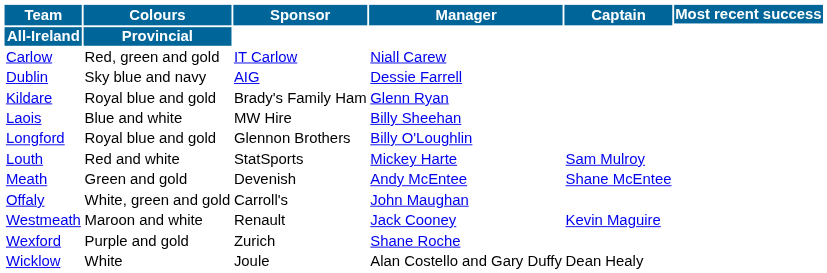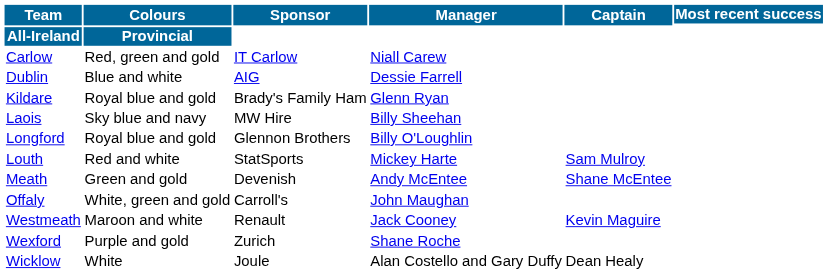 <table cellpadding="1" style="margin:1em auto;">
 <tr style="background:#069; color:white;">
 <th rowspan="2">Team</th>
 <th rowspan="2">Colours</th>
 <th rowspan="2">Sponsor</th>
 <th rowspan="2">Manager</th>
 <th rowspan="2">Captain</th>
 <th colspan="2">Most recent success</th>
 </tr>
 <tr>
 </tr>
 <tr style="background:#069; color:white;">
 <th>All-Ireland</th>
 <th>Provincial</th>
 </tr>
 <tr>
 <td><a href='#'>Carlow</a></td>
 <td> Red, green and gold</td>
 <td><a href='#'>IT Carlow</a></td>
 <td><a href='#'>Niall Carew</a></td>
 <td></td>
 <td></td>
 <td></td>
 </tr>
 <tr>
 <td><a href='#'>Dublin</a></td>
-<td> Sky blue and navy</td>
+<td> Blue and white</td>
 <td><a href='#'>AIG</a></td>
 <td><a href='#'>Dessie Farrell</a></td>
 <td></td>
 <td></td>
 <td></td>
 </tr>
 <tr>
 <td><a href='#'>Kildare</a></td>
 <td> Royal blue and gold</td>
 <td>Brady's Family Ham</td>
 <td><a href='#'>Glenn Ryan</a></td>
 <td></td>
 <td></td>
 <td></td>
 </tr>
 <tr>
 <td><a href='#'>Laois</a></td>
-<td> Blue and white</td>
+<td> Sky blue and navy</td>
 <td>MW Hire</td>
 <td><a href='#'>Billy Sheehan</a></td>
 <td></td>
 <td></td>
 <td></td>
 </tr>
 <tr>
 <td><a href='#'>Longford</a></td>
 <td> Royal blue and gold</td>
 <td>Glennon Brothers</td>
 <td><a href='#'>Billy O'Loughlin</a></td>
 <td></td>
 <td></td>
 <td></td>
 </tr>
 <tr>
 <td><a href='#'>Louth</a></td>
 <td> Red and white</td>
 <td>StatSports</td>
 <td><a href='#'>Mickey Harte</a></td>
 <td><a href='#'>Sam Mulroy</a></td>
 <td></td>
 <td></td>
 </tr>
 <tr>
 <td><a href='#'>Meath</a></td>
 <td> Green and gold</td>
 <td>Devenish</td>
 <td><a href='#'>Andy McEntee</a></td>
 <td><a href='#'>Shane McEntee</a></td>
 <td></td>
 <td></td>
 </tr>
 <tr>
 <td><a href='#'>Offaly</a></td>
 <td> White, green and gold</td>
 <td>Carroll's</td>
 <td><a href='#'>John Maughan</a></td>
 <td></td>
 <td></td>
 <td></td>
 </tr>
 <tr>
 <td><a href='#'>Westmeath</a></td>
 <td> Maroon and white</td>
 <td>Renault</td>
 <td><a href='#'>Jack Cooney</a></td>
 <td><a href='#'>Kevin Maguire</a></td>
 <td></td>
 <td></td>
 </tr>
 <tr>
 <td><a href='#'>Wexford</a></td>
 <td> Purple and gold</td>
 <td>Zurich</td>
 <td><a href='#'>Shane Roche</a></td>
 <td></td>
 <td></td>
 <td></td>
 </tr>
 <tr>
 <td><a href='#'>Wicklow</a></td>
 <td> White</td>
 <td>Joule</td>
 <td>Alan Costello and Gary Duffy</td>
 <td>Dean Healy</td>
 <td></td>
 <td></td>
 </tr>
 </table>
